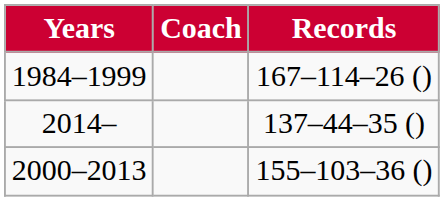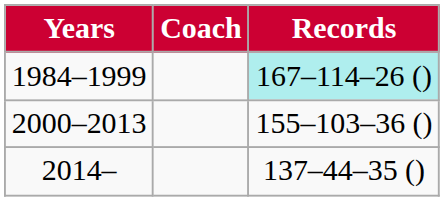 <table class="wikitable sortable" style="font-size: ;text-align: center;">
 <tr>
 <th style= "background:#CC0033; color:white">Years</th>
 <th style= "background:#CC0033; color:white">Coach</th>
 <th style= "background:#CC0033; color:white">Records</th>
 </tr>
 <tr>
 <td>1984–1999</td>
 <td></td>
-<td>167–114–26 ()</td>
+<td style="background: paleturquoise;">167–114–26 ()</td>
+</tr>
+<tr>
+<td>2000–2013</td>
+<td></td>
+<td>155–103–36 ()</td>
 </tr>
 <tr>
 <td>2014–</td>
 <td></td>
 <td>137–44–35 ()</td>
 </tr>
-<tr>
-<td>2000–2013</td>
-<td></td>
-<td>155–103–36 ()</td>
-</tr>
 </table>
